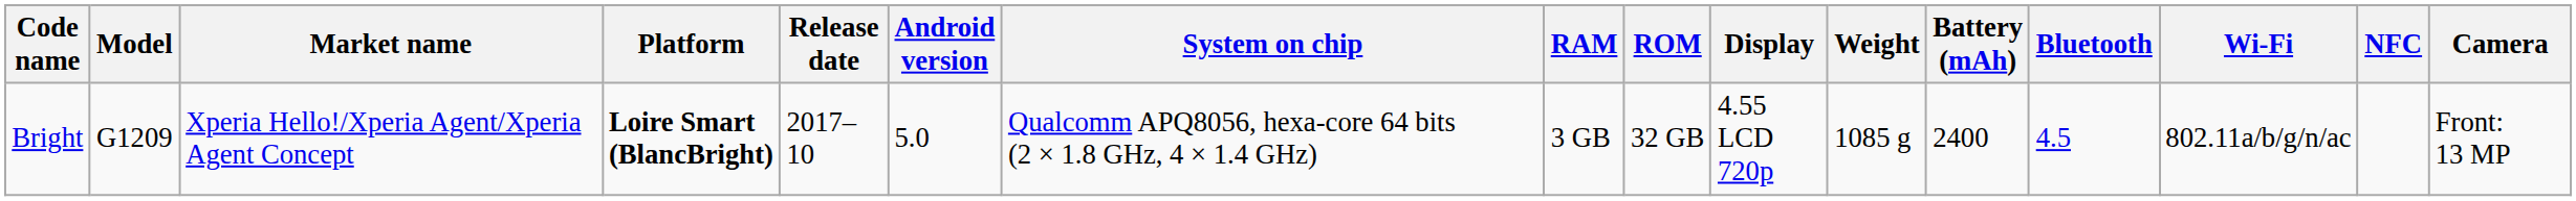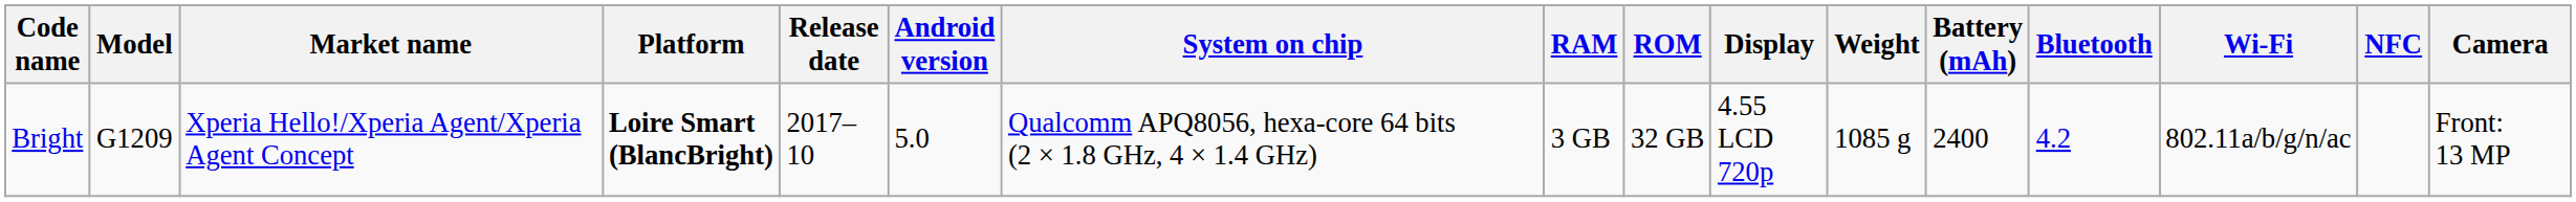 <table class="wikitable sortable" style="font-size:85%;">
 <tr>
 <th>Code<br>name</th>
 <th>Model</th>
 <th>Market name</th>
 <th>Platform</th>
 <th>Release<br>date</th>
 <th><a href='#'>Android<br>version</a></th>
 <th><a href='#'>System on chip</a></th>
 <th><a href='#'>RAM</a></th>
 <th><a href='#'>ROM</a></th>
 <th>Display</th>
 <th>Weight</th>
 <th>Battery<br>(<a href='#'>mAh</a>)</th>
 <th><a href='#'>Bluetooth</a></th>
 <th><a href='#'>Wi-Fi</a></th>
 <th><a href='#'>NFC</a></th>
 <th>Camera</th>
 </tr>
 <tr>
 <td><a href='#'>Bright</a></td>
 <td>G1209</td>
 <td><a href='#'>Xperia Hello!/Xperia Agent/Xperia Agent Concept</a></td>
 <td><strong>Loire Smart<br>(BlancBright)</strong></td>
 <td>2017–10</td>
 <td>5.0</td>
 <td><a href='#'>Qualcomm</a> APQ8056, hexa-core 64 bits (2 × 1.8 GHz, 4 × 1.4 GHz)</td>
 <td>3 GB</td>
 <td>32 GB</td>
 <td>4.55 LCD<br><a href='#'>720p</a></td>
 <td>1085 g</td>
 <td>2400</td>
-<td><a href='#'>4.5</a></td>
+<td><a href='#'>4.2</a></td>
 <td>802.11a/b/g/n/ac</td>
 <td></td>
 <td>Front: 13 MP</td>
 </tr>
 </table>
